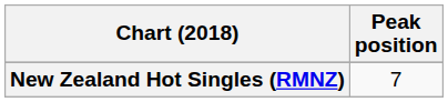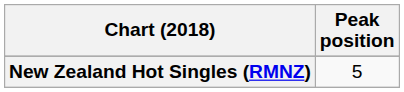 <table class="wikitable sortable plainrowheaders" style="text-align:center">
 <tr>
 <th scope="col">Chart (2018)</th>
 <th scope="col">Peak<br> position</th>
 </tr>
 <tr>
 </tr>
 <tr>
 </tr>
 <tr>
 <th scope="row">New Zealand Hot Singles (<a href='#'>RMNZ</a>)</th>
-<td>7</td>
+<td>5</td>
 </tr>
 <tr>
 </tr>
 <tr>
 </tr>
 <tr>
 </tr>
 <tr>
 </tr>
 </table>
